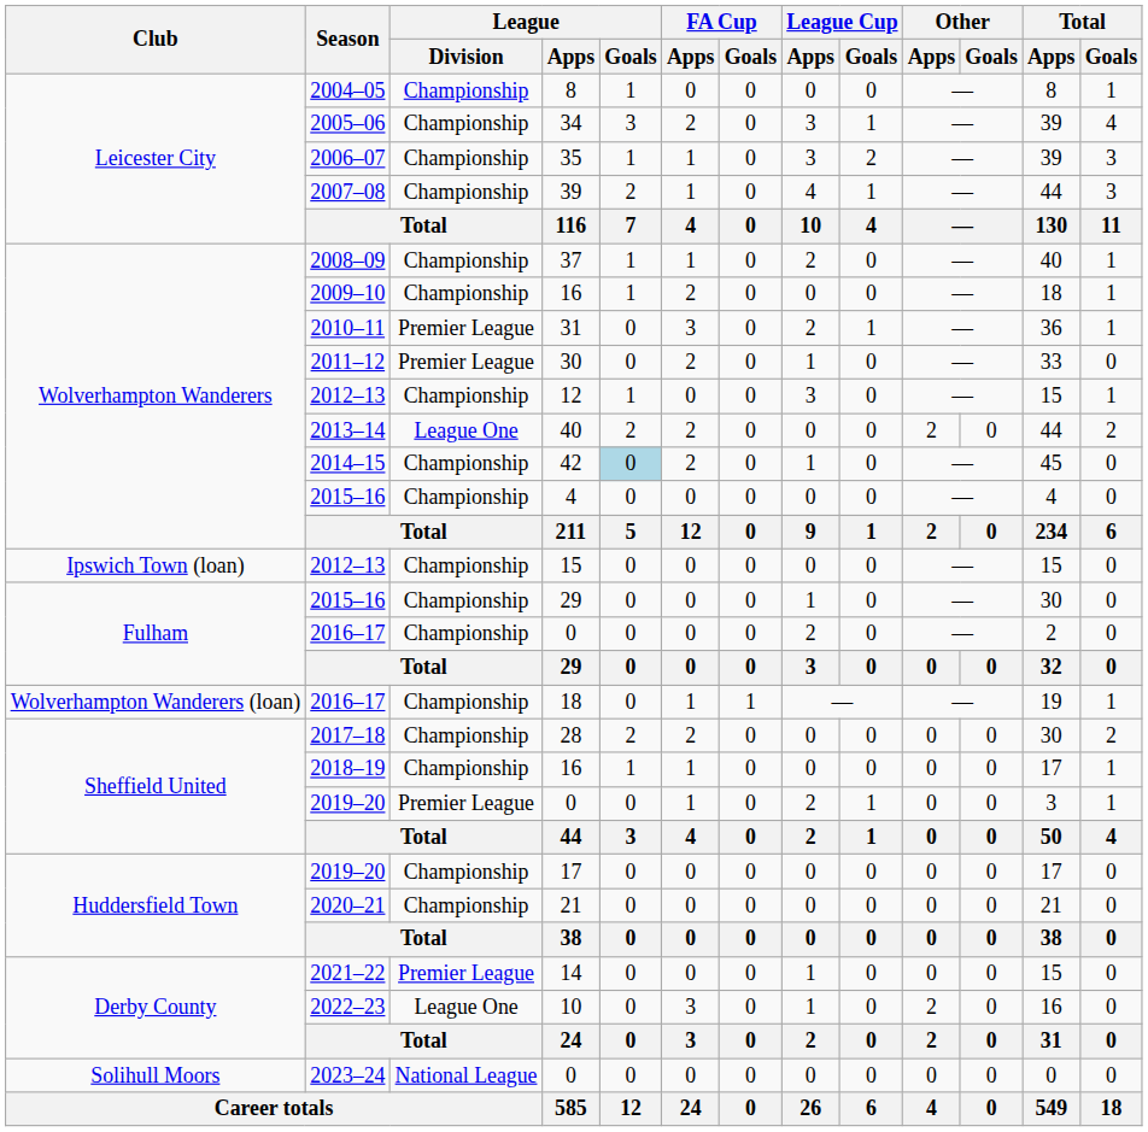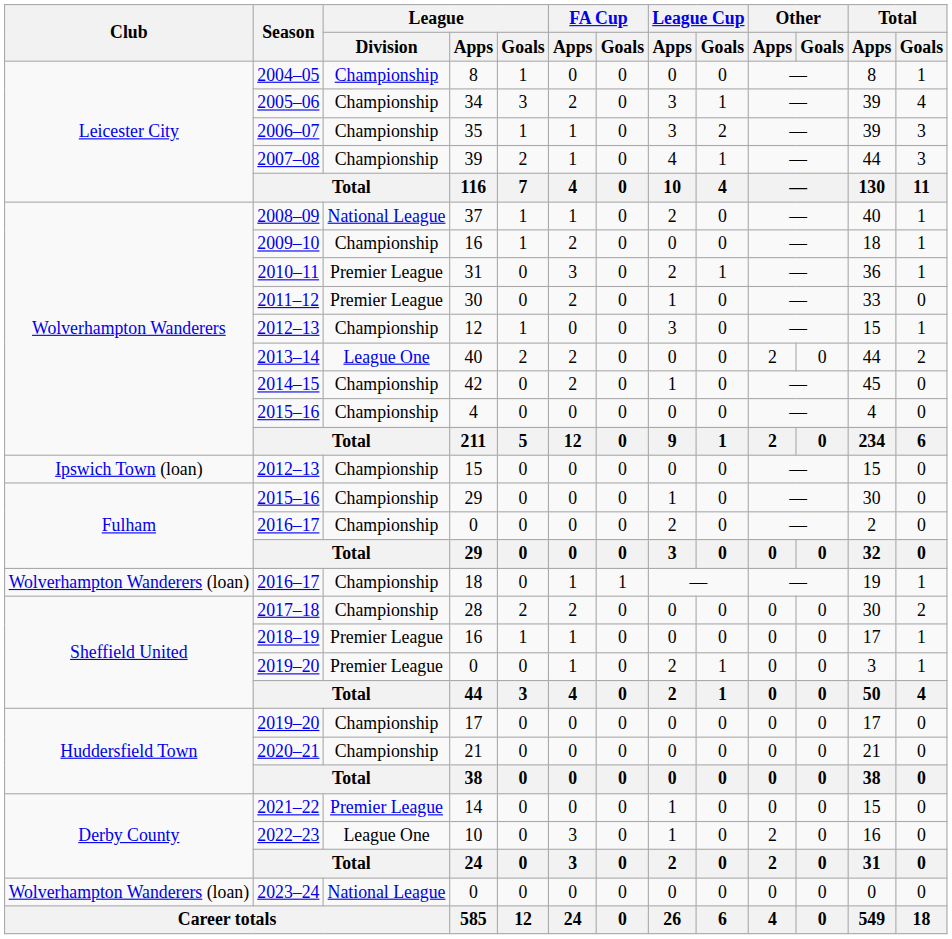 <table class="wikitable" style="text-align: center">
 <tr>
 <th rowspan="2">Club</th>
 <th rowspan="2">Season</th>
 <th colspan="3">League</th>
 <th colspan="2"><a href='#'>FA Cup</a></th>
 <th colspan="2"><a href='#'>League Cup</a></th>
 <th colspan="2">Other</th>
 <th colspan="2">Total</th>
 </tr>
 <tr>
 <th>Division</th>
 <th>Apps</th>
 <th>Goals</th>
 <th>Apps</th>
 <th>Goals</th>
 <th>Apps</th>
 <th>Goals</th>
 <th>Apps</th>
 <th>Goals</th>
 <th>Apps</th>
 <th>Goals</th>
 </tr>
 <tr>
 <td rowspan="5"><a href='#'>Leicester City</a></td>
 <td><a href='#'>2004–05</a></td>
 <td><a href='#'>Championship</a></td>
 <td>8</td>
 <td>1</td>
 <td>0</td>
 <td>0</td>
 <td>0</td>
 <td>0</td>
 <td colspan="2">—</td>
 <td>8</td>
 <td>1</td>
 </tr>
 <tr>
 <td><a href='#'>2005–06</a></td>
 <td>Championship</td>
 <td>34</td>
 <td>3</td>
 <td>2</td>
 <td>0</td>
 <td>3</td>
 <td>1</td>
 <td colspan="2">—</td>
 <td>39</td>
 <td>4</td>
 </tr>
 <tr>
 <td><a href='#'>2006–07</a></td>
 <td>Championship</td>
 <td>35</td>
 <td>1</td>
 <td>1</td>
 <td>0</td>
 <td>3</td>
 <td>2</td>
 <td colspan="2">—</td>
 <td>39</td>
 <td>3</td>
 </tr>
 <tr>
 <td><a href='#'>2007–08</a></td>
 <td>Championship</td>
 <td>39</td>
 <td>2</td>
 <td>1</td>
 <td>0</td>
 <td>4</td>
 <td>1</td>
 <td colspan="2">—</td>
 <td>44</td>
 <td>3</td>
 </tr>
 <tr>
 <th colspan="2">Total</th>
 <th>116</th>
 <th>7</th>
 <th>4</th>
 <th>0</th>
 <th>10</th>
 <th>4</th>
 <th colspan="2">—</th>
 <th>130</th>
 <th>11</th>
 </tr>
 <tr>
 <td rowspan="9"><a href='#'>Wolverhampton Wanderers</a></td>
 <td><a href='#'>2008–09</a></td>
-<td>Championship</td>
+<td><a href='#'>National League</a></td>
 <td>37</td>
 <td>1</td>
 <td>1</td>
 <td>0</td>
 <td>2</td>
 <td>0</td>
 <td colspan="2">—</td>
 <td>40</td>
 <td>1</td>
 </tr>
 <tr>
 <td><a href='#'>2009–10</a></td>
 <td>Championship</td>
 <td>16</td>
 <td>1</td>
 <td>2</td>
 <td>0</td>
 <td>0</td>
 <td>0</td>
 <td colspan="2">—</td>
 <td>18</td>
 <td>1</td>
 </tr>
 <tr>
 <td><a href='#'>2010–11</a></td>
 <td>Premier League</td>
 <td>31</td>
 <td>0</td>
 <td>3</td>
 <td>0</td>
 <td>2</td>
 <td>1</td>
 <td colspan="2">—</td>
 <td>36</td>
 <td>1</td>
 </tr>
 <tr>
 <td><a href='#'>2011–12</a></td>
 <td>Premier League</td>
 <td>30</td>
 <td>0</td>
 <td>2</td>
 <td>0</td>
 <td>1</td>
 <td>0</td>
 <td colspan="2">—</td>
 <td>33</td>
 <td>0</td>
 </tr>
 <tr>
 <td><a href='#'>2012–13</a></td>
 <td>Championship</td>
 <td>12</td>
 <td>1</td>
 <td>0</td>
 <td>0</td>
 <td>3</td>
 <td>0</td>
 <td colspan="2">—</td>
 <td>15</td>
 <td>1</td>
 </tr>
 <tr>
 <td><a href='#'>2013–14</a></td>
 <td><a href='#'>League One</a></td>
 <td>40</td>
 <td>2</td>
 <td>2</td>
 <td>0</td>
 <td>0</td>
 <td>0</td>
 <td>2</td>
 <td>0</td>
 <td>44</td>
 <td>2</td>
 </tr>
 <tr>
 <td><a href='#'>2014–15</a></td>
 <td>Championship</td>
 <td>42</td>
-<td style="background: lightblue;">0</td>
+<td>0</td>
 <td>2</td>
 <td>0</td>
 <td>1</td>
 <td>0</td>
 <td colspan="2">—</td>
 <td>45</td>
 <td>0</td>
 </tr>
 <tr>
 <td><a href='#'>2015–16</a></td>
 <td>Championship</td>
 <td>4</td>
 <td>0</td>
 <td>0</td>
 <td>0</td>
 <td>0</td>
 <td>0</td>
 <td colspan="2">—</td>
 <td>4</td>
 <td>0</td>
 </tr>
 <tr>
 <th colspan="2">Total</th>
 <th>211</th>
 <th>5</th>
 <th>12</th>
 <th>0</th>
 <th>9</th>
 <th>1</th>
 <th>2</th>
 <th>0</th>
 <th>234</th>
 <th>6</th>
 </tr>
 <tr>
 <td><a href='#'>Ipswich Town</a> (loan)</td>
 <td><a href='#'>2012–13</a></td>
 <td>Championship</td>
 <td>15</td>
 <td>0</td>
 <td>0</td>
 <td>0</td>
 <td>0</td>
 <td>0</td>
 <td colspan="2">—</td>
 <td>15</td>
 <td>0</td>
 </tr>
 <tr>
 <td rowspan="3"><a href='#'>Fulham</a></td>
 <td><a href='#'>2015–16</a></td>
 <td>Championship</td>
 <td>29</td>
 <td>0</td>
 <td>0</td>
 <td>0</td>
 <td>1</td>
 <td>0</td>
 <td colspan="2">—</td>
 <td>30</td>
 <td>0</td>
 </tr>
 <tr>
 <td><a href='#'>2016–17</a></td>
 <td>Championship</td>
 <td>0</td>
 <td>0</td>
 <td>0</td>
 <td>0</td>
 <td>2</td>
 <td>0</td>
 <td colspan="2">—</td>
 <td>2</td>
 <td>0</td>
 </tr>
 <tr>
 <th colspan="2">Total</th>
 <th>29</th>
 <th>0</th>
 <th>0</th>
 <th>0</th>
 <th>3</th>
 <th>0</th>
 <th>0</th>
 <th>0</th>
 <th>32</th>
 <th>0</th>
 </tr>
 <tr>
 <td><a href='#'>Wolverhampton Wanderers</a> (loan)</td>
 <td><a href='#'>2016–17</a></td>
 <td>Championship</td>
 <td>18</td>
 <td>0</td>
 <td>1</td>
 <td>1</td>
 <td colspan="2">—</td>
 <td colspan="2">—</td>
 <td>19</td>
 <td>1</td>
 </tr>
 <tr>
 <td rowspan="4"><a href='#'>Sheffield United</a></td>
 <td><a href='#'>2017–18</a></td>
 <td>Championship</td>
 <td>28</td>
 <td>2</td>
 <td>2</td>
 <td>0</td>
 <td>0</td>
 <td>0</td>
 <td>0</td>
 <td>0</td>
 <td>30</td>
 <td>2</td>
 </tr>
 <tr>
 <td><a href='#'>2018–19</a></td>
-<td>Championship</td>
+<td>Premier League</td>
 <td>16</td>
 <td>1</td>
 <td>1</td>
 <td>0</td>
 <td>0</td>
 <td>0</td>
 <td>0</td>
 <td>0</td>
 <td>17</td>
 <td>1</td>
 </tr>
 <tr>
 <td><a href='#'>2019–20</a></td>
 <td>Premier League</td>
 <td>0</td>
 <td>0</td>
 <td>1</td>
 <td>0</td>
 <td>2</td>
 <td>1</td>
 <td>0</td>
 <td>0</td>
 <td>3</td>
 <td>1</td>
 </tr>
 <tr>
 <th colspan="2">Total</th>
 <th>44</th>
 <th>3</th>
 <th>4</th>
 <th>0</th>
 <th>2</th>
 <th>1</th>
 <th>0</th>
 <th>0</th>
 <th>50</th>
 <th>4</th>
 </tr>
 <tr>
 <td rowspan="3"><a href='#'>Huddersfield Town</a></td>
 <td><a href='#'>2019–20</a></td>
 <td>Championship</td>
 <td>17</td>
 <td>0</td>
 <td>0</td>
 <td>0</td>
 <td>0</td>
 <td>0</td>
 <td>0</td>
 <td>0</td>
 <td>17</td>
 <td>0</td>
 </tr>
 <tr>
 <td><a href='#'>2020–21</a></td>
 <td>Championship</td>
 <td>21</td>
 <td>0</td>
 <td>0</td>
 <td>0</td>
 <td>0</td>
 <td>0</td>
 <td>0</td>
 <td>0</td>
 <td>21</td>
 <td>0</td>
 </tr>
 <tr>
 <th colspan="2">Total</th>
 <th>38</th>
 <th>0</th>
 <th>0</th>
 <th>0</th>
 <th>0</th>
 <th>0</th>
 <th>0</th>
 <th>0</th>
 <th>38</th>
 <th>0</th>
 </tr>
 <tr>
 <td rowspan="3"><a href='#'>Derby County</a></td>
 <td><a href='#'>2021–22</a></td>
 <td><a href='#'>Premier League</a></td>
 <td>14</td>
 <td>0</td>
 <td>0</td>
 <td>0</td>
 <td>1</td>
 <td>0</td>
 <td>0</td>
 <td>0</td>
 <td>15</td>
 <td>0</td>
 </tr>
 <tr>
 <td><a href='#'>2022–23</a></td>
 <td>League One</td>
 <td>10</td>
 <td>0</td>
 <td>3</td>
 <td>0</td>
 <td>1</td>
 <td>0</td>
 <td>2</td>
 <td>0</td>
 <td>16</td>
 <td>0</td>
 </tr>
 <tr>
 <th colspan="2">Total</th>
 <th>24</th>
 <th>0</th>
 <th>3</th>
 <th>0</th>
 <th>2</th>
 <th>0</th>
 <th>2</th>
 <th>0</th>
 <th>31</th>
 <th>0</th>
 </tr>
 <tr>
-<td><a href='#'>Solihull Moors</a></td>
+<td><a href='#'>Wolverhampton Wanderers</a> (loan)</td>
 <td><a href='#'>2023–24</a></td>
 <td><a href='#'>National League</a></td>
 <td>0</td>
 <td>0</td>
 <td>0</td>
 <td>0</td>
 <td>0</td>
 <td>0</td>
 <td>0</td>
 <td>0</td>
 <td>0</td>
 <td>0</td>
 </tr>
 <tr>
 <th colspan="3">Career totals</th>
 <th>585</th>
 <th>12</th>
 <th>24</th>
 <th>0</th>
 <th>26</th>
 <th>6</th>
 <th>4</th>
 <th>0</th>
 <th>549</th>
 <th>18</th>
 </tr>
 </table>
